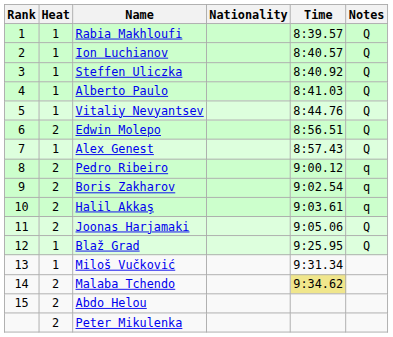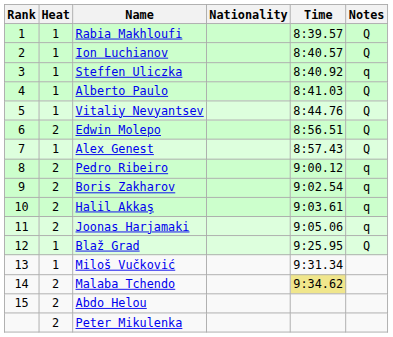 <table class="wikitable sortable" style="text-align:center">
 <tr>
 <th>Rank</th>
 <th>Heat</th>
 <th>Name</th>
 <th>Nationality</th>
 <th>Time</th>
 <th>Notes</th>
 </tr>
 <tr bgcolor=ccffcc>
 <td>1</td>
 <td>1</td>
 <td align=left><a href='#'>Rabia Makhloufi</a></td>
 <td align=left></td>
 <td>8:39.57</td>
 <td>Q</td>
 </tr>
 <tr bgcolor=ccffcc>
 <td>2</td>
 <td>1</td>
 <td align=left><a href='#'>Ion Luchianov</a></td>
 <td align=left></td>
 <td>8:40.57</td>
 <td>Q</td>
 </tr>
 <tr bgcolor=ccffcc>
 <td>3</td>
 <td>1</td>
 <td align=left><a href='#'>Steffen Uliczka</a></td>
 <td align=left></td>
 <td>8:40.92</td>
-<td>Q</td>
+<td>q</td>
 </tr>
 <tr bgcolor=ccffcc>
 <td>4</td>
 <td>1</td>
 <td align=left><a href='#'>Alberto Paulo</a></td>
 <td align=left></td>
 <td>8:41.03</td>
 <td>Q</td>
 </tr>
 <tr bgcolor=ddffdd>
 <td>5</td>
 <td>1</td>
 <td align=left><a href='#'>Vitaliy Nevyantsev</a></td>
 <td align=left></td>
 <td>8:44.76</td>
 <td>Q</td>
 </tr>
 <tr bgcolor=ccffcc>
 <td>6</td>
 <td>2</td>
 <td align=left><a href='#'>Edwin Molepo</a></td>
 <td align=left></td>
 <td>8:56.51</td>
 <td>Q</td>
 </tr>
 <tr bgcolor=ddffdd>
 <td>7</td>
 <td>1</td>
 <td align=left><a href='#'>Alex Genest</a></td>
 <td align=left></td>
 <td>8:57.43</td>
 <td>Q</td>
 </tr>
 <tr bgcolor=ccffcc>
 <td>8</td>
 <td>2</td>
 <td align=left><a href='#'>Pedro Ribeiro</a></td>
 <td align=left></td>
 <td>9:00.12</td>
 <td>q</td>
 </tr>
 <tr bgcolor=ccffcc>
 <td>9</td>
 <td>2</td>
 <td align=left><a href='#'>Boris Zakharov</a></td>
 <td align=left></td>
 <td>9:02.54</td>
 <td>q</td>
 </tr>
 <tr bgcolor=ccffcc>
 <td>10</td>
 <td>2</td>
 <td align=left><a href='#'>Halil Akkaş</a></td>
 <td align=left></td>
 <td>9:03.61</td>
 <td>q</td>
 </tr>
 <tr bgcolor=ddffdd>
 <td>11</td>
 <td>2</td>
 <td align=left><a href='#'>Joonas Harjamaki</a></td>
 <td align=left></td>
 <td>9:05.06</td>
-<td>Q</td>
+<td>q</td>
 </tr>
 <tr bgcolor=ddffdd>
 <td>12</td>
 <td>1</td>
 <td align=left><a href='#'>Blaž Grad</a></td>
 <td align=left></td>
 <td>9:25.95</td>
 <td>Q</td>
 </tr>
 <tr>
 <td>13</td>
 <td>1</td>
 <td align=left><a href='#'>Miloš Vučković</a></td>
 <td align=left></td>
 <td>9:31.34</td>
 <td></td>
 </tr>
 <tr>
 <td>14</td>
 <td>2</td>
 <td align=left><a href='#'>Malaba Tchendo</a></td>
 <td align=left></td>
 <td style="background: khaki;">9:34.62</td>
 <td></td>
 </tr>
 <tr>
 <td>15</td>
 <td>2</td>
 <td align=left><a href='#'>Abdo Helou</a></td>
 <td align=left></td>
 <td></td>
 <td></td>
 </tr>
 <tr>
 <td></td>
 <td>2</td>
 <td align=left><a href='#'>Peter Mikulenka</a></td>
 <td align=left></td>
 <td></td>
 <td></td>
 </tr>
 </table>
